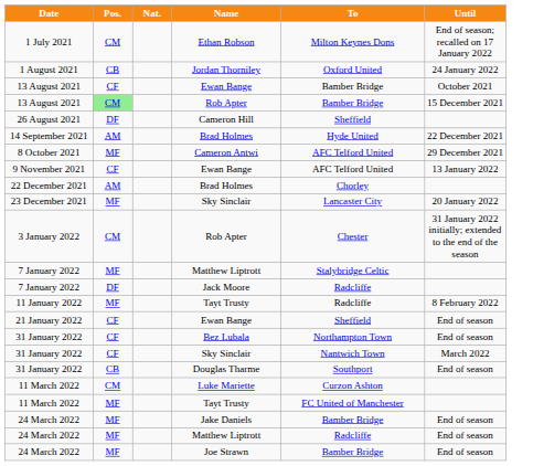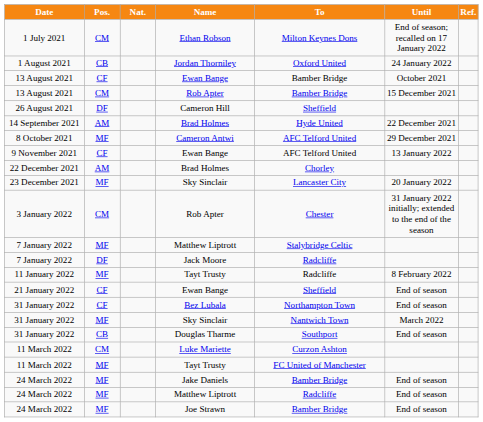 <table class="wikitable"  style="text-align:center; font-size:90%; ">
 <tr>
 <th style="background:#F68712; color:#FFFFFF; width:120px;">Date</th>
 <th style="background:#F68712; color:#FFFFFF; width:50px;">Pos.</th>
 <th style="background:#F68712; color:#FFFFFF; width:50px;">Nat.</th>
 <th style="background:#F68712; color:#FFFFFF; width:150px;">Name</th>
 <th style="background:#F68712; color:#FFFFFF; width:200px;">To</th>
 <th style="background:#F68712; color:#FFFFFF; width:110px;">Until</th>
+<th style="background:#F68712; color:#FFFFFF; width:25px;">Ref.</th>
 </tr>
 <tr>
 <td>1 July 2021</td>
 <td><a href='#'>CM</a></td>
 <td></td>
 <td><a href='#'>Ethan Robson</a></td>
 <td><a href='#'>Milton Keynes Dons</a></td>
 <td>End of season; recalled on 17 January 2022</td>
+<td></td>
 </tr>
 <tr>
 <td>1 August 2021</td>
 <td><a href='#'>CB</a></td>
 <td></td>
 <td><a href='#'>Jordan Thorniley</a></td>
 <td><a href='#'>Oxford United</a></td>
 <td>24 January 2022</td>
+<td></td>
 </tr>
 <tr>
 <td>13 August 2021</td>
 <td><a href='#'>CF</a></td>
 <td></td>
 <td><a href='#'>Ewan Bange</a></td>
 <td>Bamber Bridge</td>
 <td>October 2021</td>
+<td></td>
 </tr>
 <tr>
 <td>13 August 2021</td>
-<td style="background: lightgreen;"><a href='#'>CM</a></td>
+<td><a href='#'>CM</a></td>
 <td></td>
 <td><a href='#'>Rob Apter</a></td>
 <td><a href='#'>Bamber Bridge</a></td>
 <td>15 December 2021</td>
+<td></td>
 </tr>
 <tr>
 <td>26 August 2021</td>
 <td><a href='#'>DF</a></td>
 <td></td>
 <td>Cameron Hill</td>
 <td><a href='#'>Sheffield</a></td>
+<td></td>
 <td></td>
 </tr>
 <tr>
 <td>14 September 2021</td>
 <td><a href='#'>AM</a></td>
 <td></td>
 <td><a href='#'>Brad Holmes</a></td>
 <td><a href='#'>Hyde United</a></td>
 <td>22 December 2021</td>
+<td></td>
 </tr>
 <tr>
 <td>8 October 2021</td>
 <td><a href='#'>MF</a></td>
 <td></td>
 <td><a href='#'>Cameron Antwi</a></td>
 <td><a href='#'>AFC Telford United</a></td>
 <td>29 December 2021</td>
+<td></td>
 </tr>
 <tr>
 <td>9 November 2021</td>
 <td><a href='#'>CF</a></td>
 <td></td>
 <td>Ewan Bange</td>
 <td>AFC Telford United</td>
 <td>13 January 2022</td>
+<td></td>
 </tr>
 <tr>
 <td>22 December 2021</td>
 <td><a href='#'>AM</a></td>
 <td></td>
 <td>Brad Holmes</td>
 <td><a href='#'>Chorley</a></td>
+<td></td>
 <td></td>
 </tr>
 <tr>
 <td>23 December 2021</td>
 <td><a href='#'>MF</a></td>
 <td></td>
 <td>Sky Sinclair</td>
 <td><a href='#'>Lancaster City</a></td>
 <td>20 January 2022</td>
+<td></td>
 </tr>
 <tr>
 <td>3 January 2022</td>
 <td><a href='#'>CM</a></td>
 <td></td>
 <td>Rob Apter</td>
 <td><a href='#'>Chester</a></td>
 <td>31 January 2022 initially; extended to the end of the season</td>
+<td></td>
 </tr>
 <tr>
 <td>7 January 2022</td>
 <td><a href='#'>MF</a></td>
 <td></td>
 <td>Matthew Liptrott</td>
 <td><a href='#'>Stalybridge Celtic</a></td>
+<td></td>
 <td></td>
 </tr>
 <tr>
 <td>7 January 2022</td>
 <td><a href='#'>DF</a></td>
 <td></td>
 <td>Jack Moore</td>
 <td><a href='#'>Radcliffe</a></td>
 <td></td>
+<td></td>
 </tr>
 <tr>
 <td>11 January 2022</td>
 <td><a href='#'>MF</a></td>
 <td></td>
 <td>Tayt Trusty</td>
 <td>Radcliffe</td>
 <td>8 February 2022</td>
+<td></td>
 </tr>
 <tr>
 <td>21 January 2022</td>
 <td><a href='#'>CF</a></td>
 <td></td>
 <td>Ewan Bange</td>
 <td><a href='#'>Sheffield</a></td>
 <td>End of season</td>
+<td></td>
 </tr>
 <tr>
 <td>31 January 2022</td>
 <td><a href='#'>CF</a></td>
 <td></td>
 <td><a href='#'>Bez Lubala</a></td>
 <td><a href='#'>Northampton Town</a></td>
 <td>End of season</td>
+<td></td>
 </tr>
 <tr>
 <td>31 January 2022</td>
-<td><a href='#'>CF</a></td>
+<td><a href='#'>MF</a></td>
 <td></td>
 <td>Sky Sinclair</td>
 <td><a href='#'>Nantwich Town</a></td>
 <td>March 2022</td>
+<td></td>
 </tr>
 <tr>
 <td>31 January 2022</td>
 <td><a href='#'>CB</a></td>
 <td></td>
 <td>Douglas Tharme</td>
 <td><a href='#'>Southport</a></td>
 <td>End of season</td>
+<td></td>
 </tr>
 <tr>
 <td>11 March 2022</td>
 <td><a href='#'>CM</a></td>
 <td></td>
 <td><a href='#'>Luke Mariette</a></td>
 <td><a href='#'>Curzon Ashton</a></td>
+<td></td>
 <td></td>
 </tr>
 <tr>
 <td>11 March 2022</td>
 <td><a href='#'>MF</a></td>
 <td></td>
 <td>Tayt Trusty</td>
 <td><a href='#'>FC United of Manchester</a></td>
 <td></td>
+<td></td>
 </tr>
 <tr>
 <td>24 March 2022</td>
 <td><a href='#'>MF</a></td>
 <td></td>
 <td>Jake Daniels</td>
 <td><a href='#'>Bamber Bridge</a></td>
 <td>End of season</td>
+<td></td>
 </tr>
 <tr>
 <td>24 March 2022</td>
 <td><a href='#'>MF</a></td>
 <td></td>
 <td>Matthew Liptrott</td>
 <td><a href='#'>Radcliffe</a></td>
 <td>End of season</td>
+<td></td>
 </tr>
 <tr>
 <td>24 March 2022</td>
 <td><a href='#'>MF</a></td>
 <td></td>
 <td>Joe Strawn</td>
 <td><a href='#'>Bamber Bridge</a></td>
 <td>End of season</td>
+<td></td>
 </tr>
 </table>
